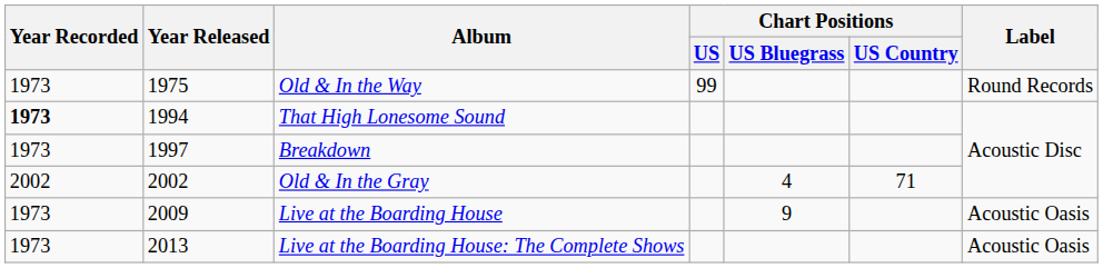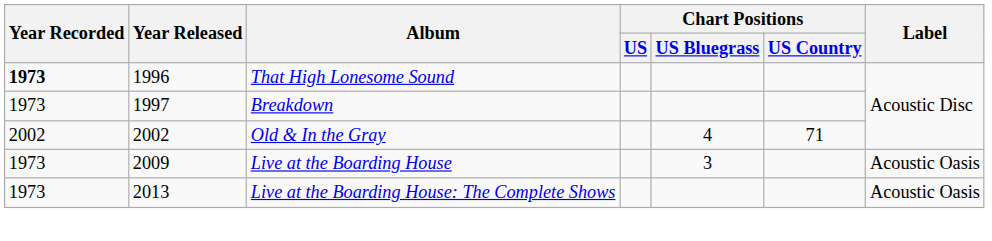 <table class="wikitable">
 <tr>
 <th rowspan="2">Year Recorded</th>
 <th rowspan="2">Year Released</th>
 <th rowspan="2">Album</th>
 <th colspan="3">Chart Positions</th>
 <th rowspan="2">Label</th>
 </tr>
 <tr>
 <th><a href='#'>US</a></th>
 <th><a href='#'>US Bluegrass</a></th>
 <th><a href='#'>US Country</a></th>
 </tr>
 <tr>
-<td>1973</td>
-<td>1975</td>
-<td><em><a href='#'>Old & In the Way</a></em></td>
-<td align="center">99</td>
-<td></td>
-<td></td>
-<td>Round Records</td>
-</tr>
-<tr>
 <td><strong>1973</strong></td>
-<td>1994</td>
+<td>1996</td>
 <td><em><a href='#'>That High Lonesome Sound</a></em></td>
 <td></td>
 <td></td>
 <td></td>
 <td rowspan="3">Acoustic Disc</td>
 </tr>
 <tr>
 <td>1973</td>
 <td>1997</td>
 <td><em><a href='#'>Breakdown</a></em></td>
 <td></td>
 <td></td>
 <td></td>
 </tr>
 <tr>
 <td>2002</td>
 <td>2002</td>
 <td><em><a href='#'>Old & In the Gray</a></em></td>
 <td></td>
 <td align="center">4</td>
 <td align="center">71</td>
 </tr>
 <tr>
 <td>1973</td>
 <td>2009</td>
 <td><em><a href='#'>Live at the Boarding House</a></em></td>
 <td></td>
-<td align="center">9</td>
+<td align="center">3</td>
 <td></td>
 <td>Acoustic Oasis</td>
 </tr>
 <tr>
 <td>1973</td>
 <td>2013</td>
 <td><em><a href='#'>Live at the Boarding House: The Complete Shows</a></em></td>
 <td></td>
 <td></td>
 <td></td>
 <td>Acoustic Oasis</td>
 </tr>
 </table>
